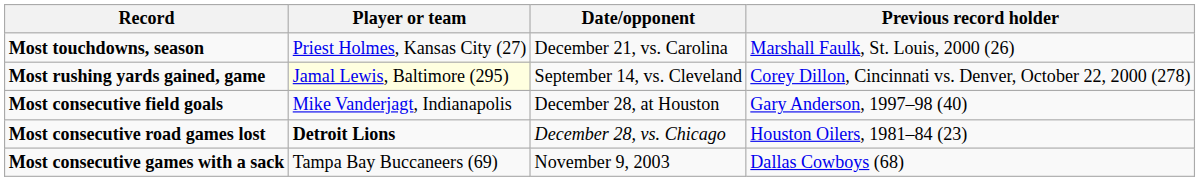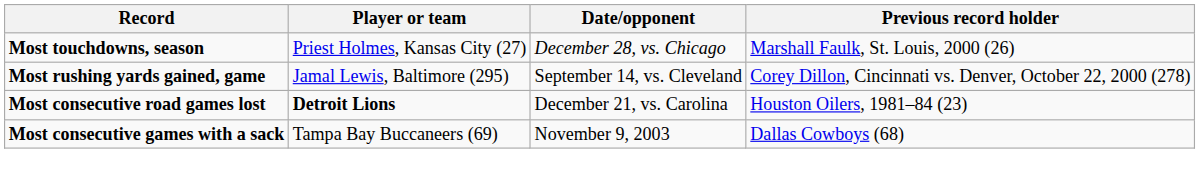 <table class="wikitable">
 <tr>
 <th>Record</th>
 <th>Player or team</th>
 <th>Date/opponent</th>
 <th>Previous record holder</th>
 </tr>
 <tr>
 <td><strong>Most touchdowns, season</strong></td>
 <td><a href='#'>Priest Holmes</a>, Kansas City (27)</td>
-<td>December 21, vs. Carolina</td>
+<td><em>December 28, vs. Chicago</em></td>
 <td><a href='#'>Marshall Faulk</a>, St. Louis, 2000 (26)</td>
 </tr>
 <tr>
 <td><strong>Most rushing yards gained, game</strong></td>
-<td style="background: lightyellow;"><a href='#'>Jamal Lewis</a>, Baltimore (295)</td>
+<td><a href='#'>Jamal Lewis</a>, Baltimore (295)</td>
 <td>September 14, vs. Cleveland</td>
 <td><a href='#'>Corey Dillon</a>, Cincinnati vs. Denver, October 22, 2000 (278)</td>
 </tr>
 <tr>
-<td><strong>Most consecutive field goals</strong></td>
-<td><a href='#'>Mike Vanderjagt</a>, Indianapolis</td>
-<td>December 28, at Houston</td>
-<td><a href='#'>Gary Anderson</a>, 1997–98 (40)</td>
-</tr>
-<tr>
 <td><strong>Most consecutive road games lost</strong></td>
 <td><strong>Detroit Lions</strong></td>
-<td><em>December 28, vs. Chicago</em></td>
+<td>December 21, vs. Carolina</td>
 <td><a href='#'>Houston Oilers</a>, 1981–84 (23)</td>
 </tr>
 <tr>
 <td><strong>Most consecutive games with a sack</strong></td>
 <td>Tampa Bay Buccaneers (69)</td>
 <td>November 9, 2003</td>
 <td><a href='#'>Dallas Cowboys</a> (68)</td>
 </tr>
 </table>
